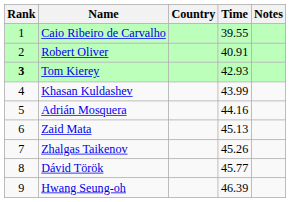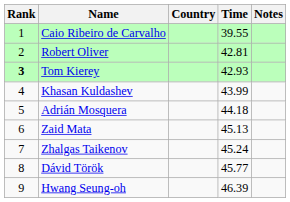 <table class="wikitable" style="text-align:center">
 <tr>
 <th>Rank</th>
 <th>Name</th>
 <th>Country</th>
 <th>Time</th>
 <th>Notes</th>
 </tr>
 <tr bgcolor=bbffbb>
 <td>1</td>
 <td align="left"><a href='#'>Caio Ribeiro de Carvalho</a></td>
 <td align="left"></td>
 <td>39.55</td>
 <td></td>
 </tr>
 <tr bgcolor=bbffbb>
 <td>2</td>
 <td align="left"><a href='#'>Robert Oliver</a></td>
 <td align="left"></td>
-<td>40.91</td>
+<td>42.81</td>
 <td></td>
 </tr>
 <tr bgcolor=bbffbb>
 <td><strong>3</strong></td>
 <td align="left"><a href='#'>Tom Kierey</a></td>
 <td align="left"></td>
 <td>42.93</td>
 <td></td>
 </tr>
 <tr>
 <td>4</td>
 <td align="left"><a href='#'>Khasan Kuldashev</a></td>
 <td align="left"></td>
 <td>43.99</td>
 <td></td>
 </tr>
 <tr>
 <td>5</td>
 <td align="left"><a href='#'>Adrián Mosquera</a></td>
 <td align="left"></td>
-<td>44.16</td>
+<td>44.18</td>
 <td></td>
 </tr>
 <tr>
 <td>6</td>
 <td align="left"><a href='#'>Zaid Mata</a></td>
 <td align="left"></td>
 <td>45.13</td>
 <td></td>
 </tr>
 <tr>
 <td>7</td>
 <td align="left"><a href='#'>Zhalgas Taikenov</a></td>
 <td align="left"></td>
-<td>45.26</td>
+<td>45.24</td>
 <td></td>
 </tr>
 <tr>
 <td>8</td>
 <td align="left"><a href='#'>Dávid Török</a></td>
 <td align="left"></td>
 <td>45.77</td>
 <td></td>
 </tr>
 <tr>
 <td>9</td>
 <td align="left"><a href='#'>Hwang Seung-oh</a></td>
 <td align="left"></td>
 <td>46.39</td>
 <td></td>
 </tr>
 </table>
